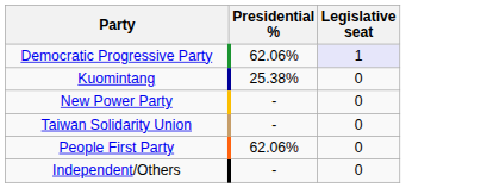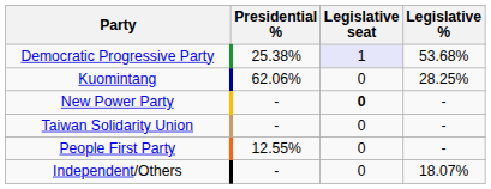 <table class="wikitable" style="text-align:center">
 <tr>
 <th width=240>Party</th>
 <th width=80>Presidential %</th>
 <th width=80>Legislative seat</th>
+<th width=80>Legislative %</th>
 </tr>
 <tr>
 <td align=center style="border-right:4px solid #1B9431;" align="center"><a href='#'>Democratic Progressive Party</a></td>
-<td>62.06%</td>
+<td>25.38%</td>
 <td style="background: lavender;">1</td>
+<td>53.68%</td>
 </tr>
 <tr>
 <td align=center style="border-right:4px solid #000099;" align="center"><a href='#'>Kuomintang</a></td>
-<td>25.38%</td>
+<td>62.06%</td>
 <td>0</td>
+<td>28.25%</td>
 </tr>
 <tr>
 <td align=center style="border-right:4px solid #FBBE01;" align="center"><a href='#'>New Power Party</a></td>
 <td>-</td>
-<td>0</td>
+<td><strong>0</strong></td>
+<td>-</td>
 </tr>
 <tr>
 <td align=center style="border-right:4px solid #C69E6A;" align="center"><a href='#'>Taiwan Solidarity Union</a></td>
 <td>-</td>
 <td>0</td>
+<td>-</td>
 </tr>
 <tr>
 <td align=center style="border-right:4px solid #FF6310;" align="center"><a href='#'>People First Party</a></td>
-<td>62.06%</td>
+<td>12.55%</td>
 <td>0</td>
+<td>-</td>
 </tr>
 <tr>
 <td align=center style="border-right:4px solid #000000;" align="center"><a href='#'>Independent</a>/Others</td>
 <td>-</td>
 <td>0</td>
+<td>18.07%</td>
 </tr>
 </table>
